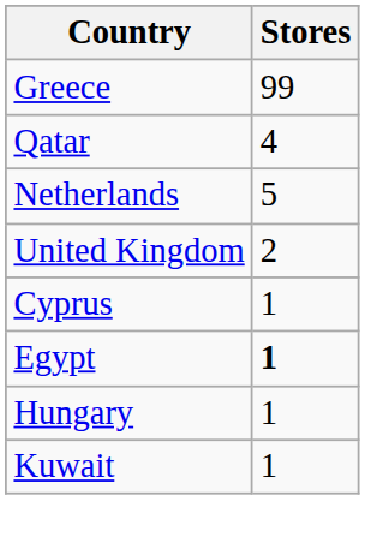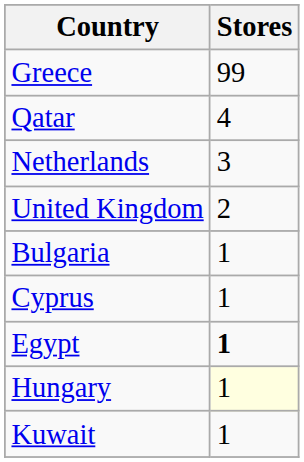 <table class="wikitable sortable">
 <tr>
 <th>Country</th>
 <th>Stores</th>
 </tr>
 <tr>
 <td><a href='#'>Greece</a> </td>
 <td>99</td>
 </tr>
 <tr>
 <td><a href='#'>Qatar</a>  </td>
 <td>4</td>
 </tr>
 <tr>
 <td><a href='#'>Netherlands</a> </td>
-<td>5</td>
+<td>3</td>
 </tr>
 <tr>
 <td><a href='#'>United Kingdom</a> </td>
 <td>2</td>
+</tr>
+<tr>
+<td><a href='#'>Bulgaria</a> </td>
+<td>1</td>
 </tr>
 <tr>
 <td><a href='#'>Cyprus</a> </td>
 <td>1</td>
 </tr>
 <tr>
 <td><a href='#'>Egypt</a> </td>
 <td><strong>1</strong></td>
 </tr>
 <tr>
 <td><a href='#'>Hungary</a> </td>
-<td>1</td>
+<td style="background: lightyellow;">1</td>
 </tr>
 <tr>
 <td><a href='#'>Kuwait</a> </td>
 <td>1</td>
 </tr>
 </table>
